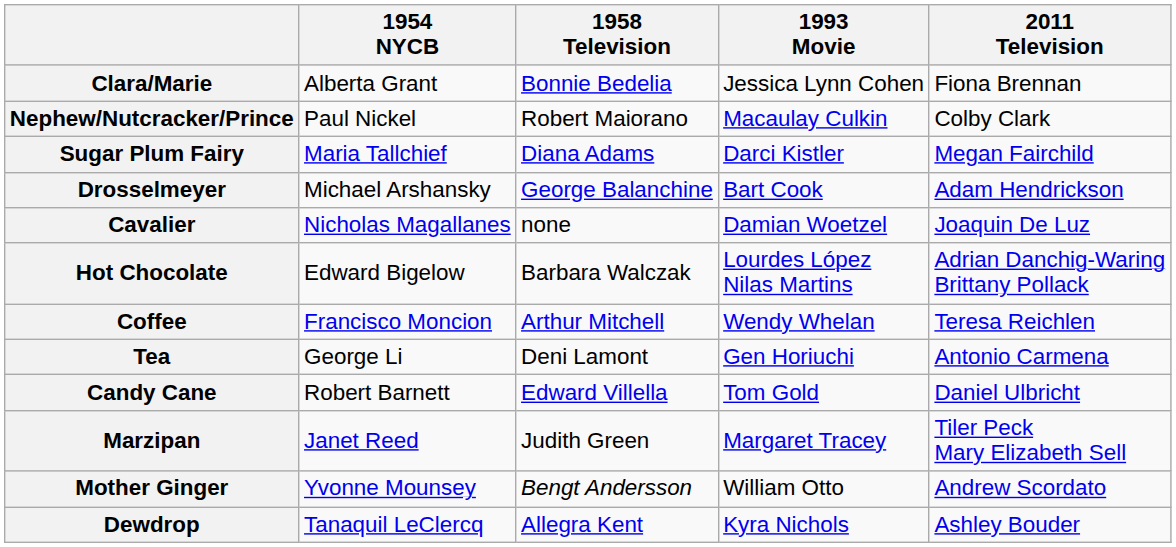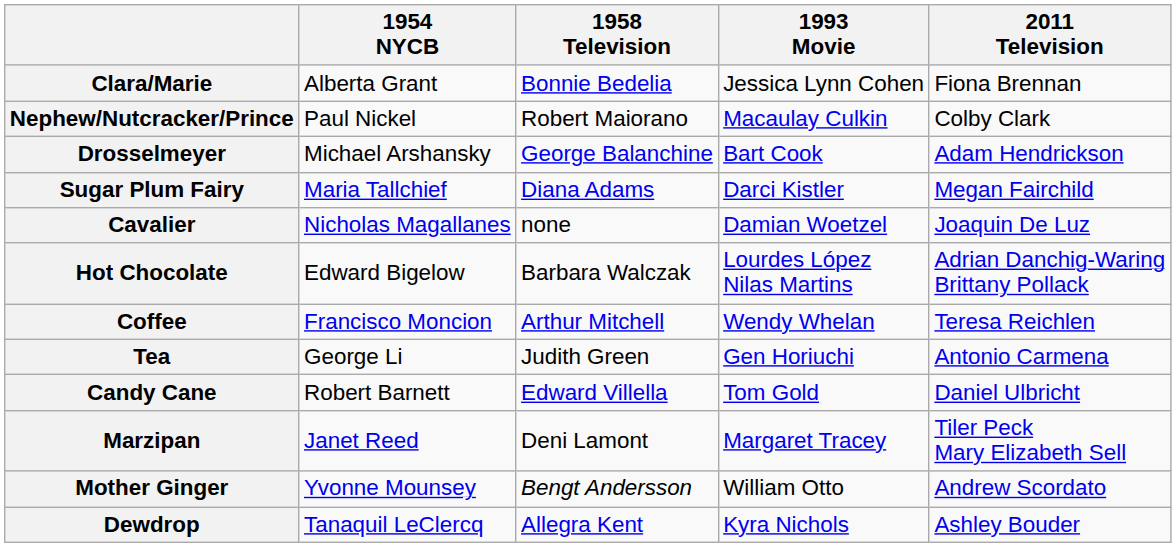 <table class="wikitable">
 <tr>
 <th></th>
 <th>1954<br>NYCB</th>
 <th>1958<br>Television</th>
 <th>1993<br>Movie</th>
 <th>2011<br>Television</th>
 </tr>
 <tr>
 <th>Clara/Marie</th>
 <td>Alberta Grant</td>
 <td><a href='#'>Bonnie Bedelia</a></td>
 <td>Jessica Lynn Cohen</td>
 <td>Fiona Brennan</td>
 </tr>
 <tr>
 <th>Nephew/Nutcracker/Prince</th>
 <td>Paul Nickel</td>
 <td>Robert Maiorano</td>
 <td><a href='#'>Macaulay Culkin</a></td>
 <td>Colby Clark</td>
 </tr>
 <tr>
+<th>Drosselmeyer</th>
+<td>Michael Arshansky</td>
+<td><a href='#'>George Balanchine</a></td>
+<td><a href='#'>Bart Cook</a></td>
+<td><a href='#'>Adam Hendrickson</a></td>
+</tr>
+<tr>
 <th>Sugar Plum Fairy</th>
 <td><a href='#'>Maria Tallchief</a></td>
 <td><a href='#'>Diana Adams</a></td>
 <td><a href='#'>Darci Kistler</a></td>
 <td><a href='#'>Megan Fairchild</a></td>
-</tr>
-<tr>
-<th>Drosselmeyer</th>
-<td>Michael Arshansky</td>
-<td><a href='#'>George Balanchine</a></td>
-<td><a href='#'>Bart Cook</a></td>
-<td><a href='#'>Adam Hendrickson</a></td>
 </tr>
 <tr>
 <th>Cavalier</th>
 <td><a href='#'>Nicholas Magallanes</a></td>
 <td>none</td>
 <td><a href='#'>Damian Woetzel</a></td>
 <td><a href='#'>Joaquin De Luz</a></td>
 </tr>
 <tr>
 <th>Hot Chocolate</th>
 <td>Edward Bigelow</td>
 <td>Barbara Walczak</td>
 <td><a href='#'>Lourdes López</a><br><a href='#'>Nilas Martins</a></td>
 <td><a href='#'>Adrian Danchig-Waring</a><br><a href='#'>Brittany Pollack</a></td>
 </tr>
 <tr>
 <th>Coffee</th>
 <td><a href='#'>Francisco Moncion</a></td>
 <td><a href='#'>Arthur Mitchell</a></td>
 <td><a href='#'>Wendy Whelan</a></td>
 <td><a href='#'>Teresa Reichlen</a></td>
 </tr>
 <tr>
 <th>Tea</th>
 <td>George Li</td>
-<td>Deni Lamont</td>
+<td>Judith Green</td>
 <td><a href='#'>Gen Horiuchi</a></td>
 <td><a href='#'>Antonio Carmena</a></td>
 </tr>
 <tr>
 <th>Candy Cane</th>
 <td>Robert Barnett</td>
 <td><a href='#'>Edward Villella</a></td>
 <td><a href='#'>Tom Gold</a></td>
 <td><a href='#'>Daniel Ulbricht</a></td>
 </tr>
 <tr>
 <th>Marzipan</th>
 <td><a href='#'>Janet Reed</a></td>
-<td>Judith Green</td>
+<td>Deni Lamont</td>
 <td><a href='#'>Margaret Tracey</a></td>
 <td><a href='#'>Tiler Peck</a><br><a href='#'>Mary Elizabeth Sell</a></td>
 </tr>
 <tr>
 <th>Mother Ginger</th>
 <td><a href='#'>Yvonne Mounsey</a></td>
 <td><em>Bengt Andersson</em></td>
 <td>William Otto</td>
 <td><a href='#'>Andrew Scordato</a></td>
 </tr>
 <tr>
 <th>Dewdrop</th>
 <td><a href='#'>Tanaquil LeClercq</a></td>
 <td><a href='#'>Allegra Kent</a></td>
 <td><a href='#'>Kyra Nichols</a></td>
 <td><a href='#'>Ashley Bouder</a></td>
 </tr>
 </table>
